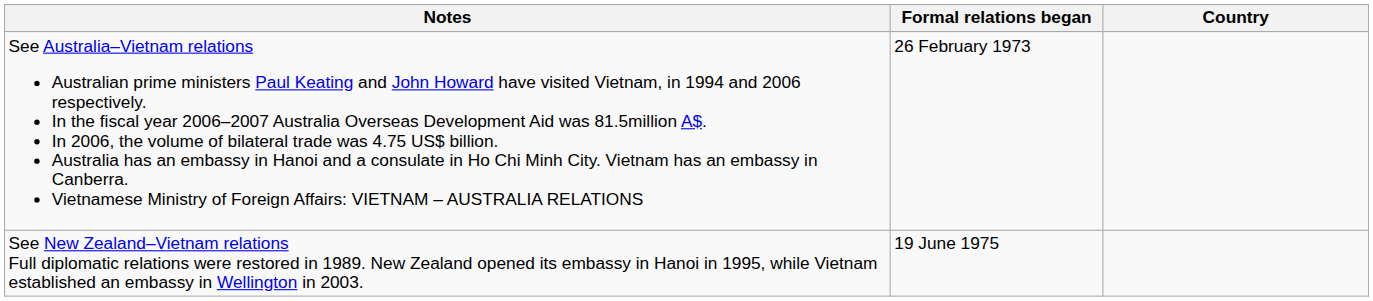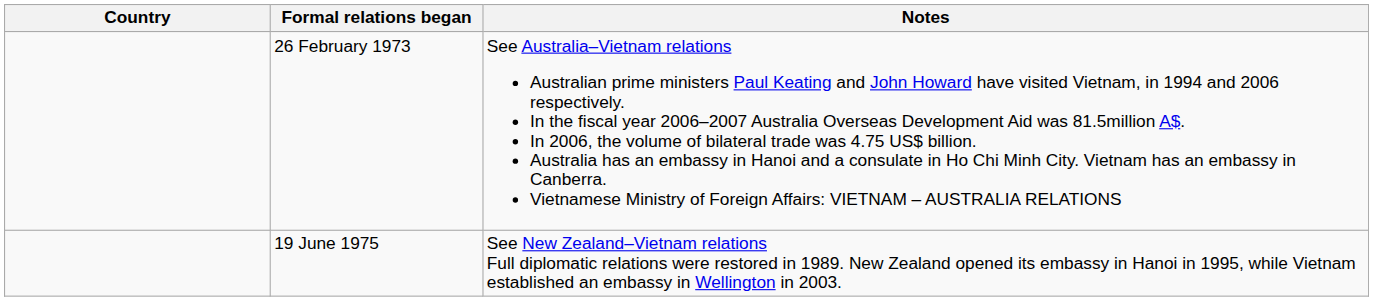 <table class="wikitable sortable" style="width:100%; margin:auto;">
 <tr>
+<th style="width:15%;">Country</th>
+<th style="width:12%;">Formal relations began</th>
 <th style="width:50%;">Notes</th>
-<th style="width:12%;">Formal relations began</th>
-<th style="width:15%;">Country</th>
 </tr>
 <tr valign="top">
+<td></td>
+<td> 26 February 1973</td>
 <td>See <a href='#'>Australia–Vietnam relations</a><br><ul><li>Australian prime ministers <a href='#'>Paul Keating</a> and <a href='#'>John Howard</a> have visited Vietnam, in 1994 and 2006 respectively.</li><li>In the fiscal year 2006–2007 Australia Overseas Development Aid was 81.5million <a href='#'>A$</a>.</li><li>In 2006, the volume of bilateral trade was 4.75 US$ billion.</li><li>Australia has an embassy in Hanoi and a consulate in Ho Chi Minh City. Vietnam has an embassy in Canberra.</li><li>Vietnamese Ministry of Foreign Affairs: VIETNAM – AUSTRALIA RELATIONS</li></ul></td>
-<td> 26 February 1973</td>
-<td></td>
 </tr>
 <tr valign="top">
+<td></td>
+<td>19 June 1975</td>
 <td>See <a href='#'>New Zealand–Vietnam relations</a><br>Full diplomatic relations were restored in 1989. New Zealand opened its embassy in Hanoi in 1995, while Vietnam established an embassy in <a href='#'>Wellington</a> in 2003.</td>
-<td>19 June 1975</td>
-<td></td>
 </tr>
 </table>
